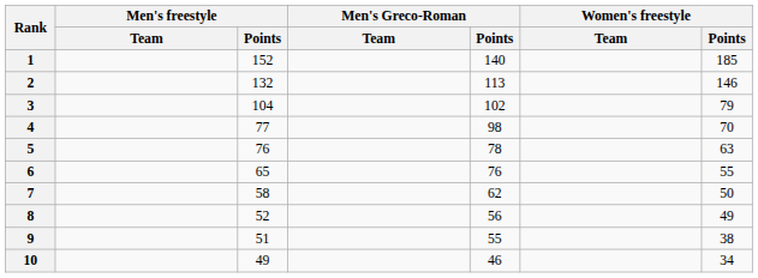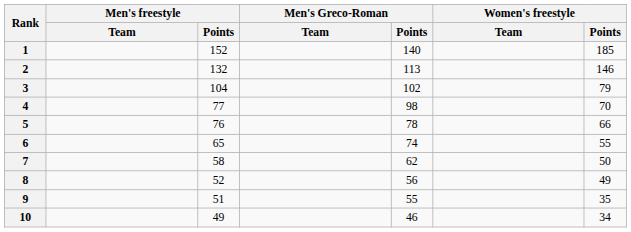 <table class="wikitable" style="text-align:center;">
 <tr>
 <th width=50 rowspan="2">Rank</th>
 <th colspan="2">Men's freestyle</th>
 <th colspan="2">Men's Greco-Roman</th>
 <th colspan="2">Women's freestyle</th>
 </tr>
 <tr>
 <th width=200>Team</th>
 <th width=50>Points</th>
 <th width=200>Team</th>
 <th width=50>Points</th>
 <th width=200>Team</th>
 <th width=50>Points</th>
 </tr>
 <tr>
 <th>1</th>
 <td align=left></td>
 <td>152</td>
 <td align=left></td>
 <td>140</td>
 <td align=left></td>
 <td>185</td>
 </tr>
 <tr>
 <th>2</th>
 <td align=left></td>
 <td>132</td>
 <td align=left></td>
 <td>113</td>
 <td align=left></td>
 <td>146</td>
 </tr>
 <tr>
 <th>3</th>
 <td align=left></td>
 <td>104</td>
 <td align=left></td>
 <td>102</td>
 <td align=left></td>
 <td>79</td>
 </tr>
 <tr>
 <th>4</th>
 <td align=left></td>
 <td>77</td>
 <td align=left></td>
 <td>98</td>
 <td align=left></td>
 <td>70</td>
 </tr>
 <tr>
 <th>5</th>
 <td align=left></td>
 <td>76</td>
 <td align=left></td>
 <td>78</td>
 <td align=left></td>
-<td>63</td>
+<td>66</td>
 </tr>
 <tr>
 <th>6</th>
 <td align=left></td>
 <td>65</td>
 <td align=left></td>
-<td>76</td>
+<td>74</td>
 <td align=left></td>
 <td>55</td>
 </tr>
 <tr>
 <th>7</th>
 <td align=left></td>
 <td>58</td>
 <td align=left></td>
 <td>62</td>
 <td align=left></td>
 <td>50</td>
 </tr>
 <tr>
 <th>8</th>
 <td align=left></td>
 <td>52</td>
 <td align=left></td>
 <td>56</td>
 <td align=left></td>
 <td>49</td>
 </tr>
 <tr>
 <th>9</th>
 <td align=left></td>
 <td>51</td>
 <td align=left></td>
 <td>55</td>
 <td align=left></td>
-<td>38</td>
+<td>35</td>
 </tr>
 <tr>
 <th>10</th>
 <td align=left></td>
 <td>49</td>
 <td align=left></td>
 <td>46</td>
 <td align=left></td>
 <td>34</td>
 </tr>
 </table>
